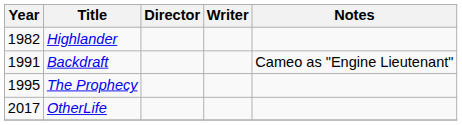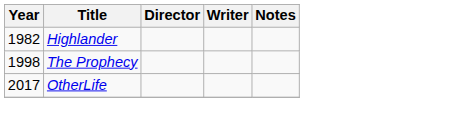 <table class="wikitable">
 <tr>
 <th>Year</th>
 <th>Title</th>
 <th>Director</th>
 <th>Writer</th>
 <th>Notes</th>
 </tr>
 <tr>
 <td>1982</td>
 <td><em><a href='#'>Highlander</a></em></td>
 <td></td>
 <td></td>
 <td></td>
 </tr>
 <tr>
-<td>1991</td>
-<td><em><a href='#'>Backdraft</a></em></td>
-<td></td>
-<td></td>
-<td>Cameo as "Engine Lieutenant"</td>
-</tr>
-<tr>
-<td>1995</td>
+<td>1998</td>
 <td><em><a href='#'>The Prophecy</a></em></td>
 <td></td>
 <td></td>
 <td></td>
 </tr>
 <tr>
 <td>2017</td>
 <td><em><a href='#'>OtherLife</a></em></td>
 <td></td>
 <td></td>
 <td></td>
 </tr>
 <tr>
 </tr>
 </table>
